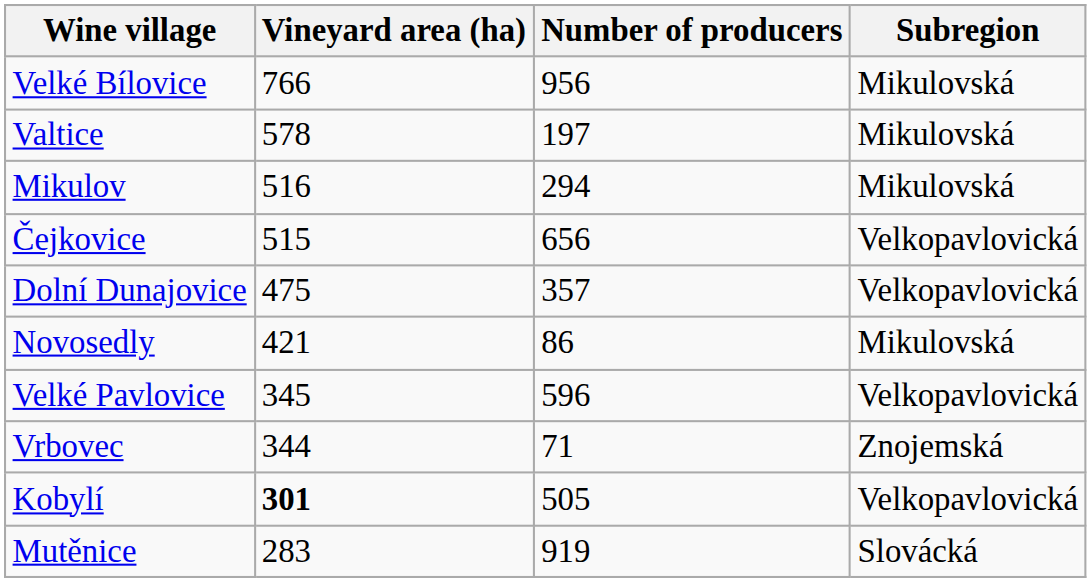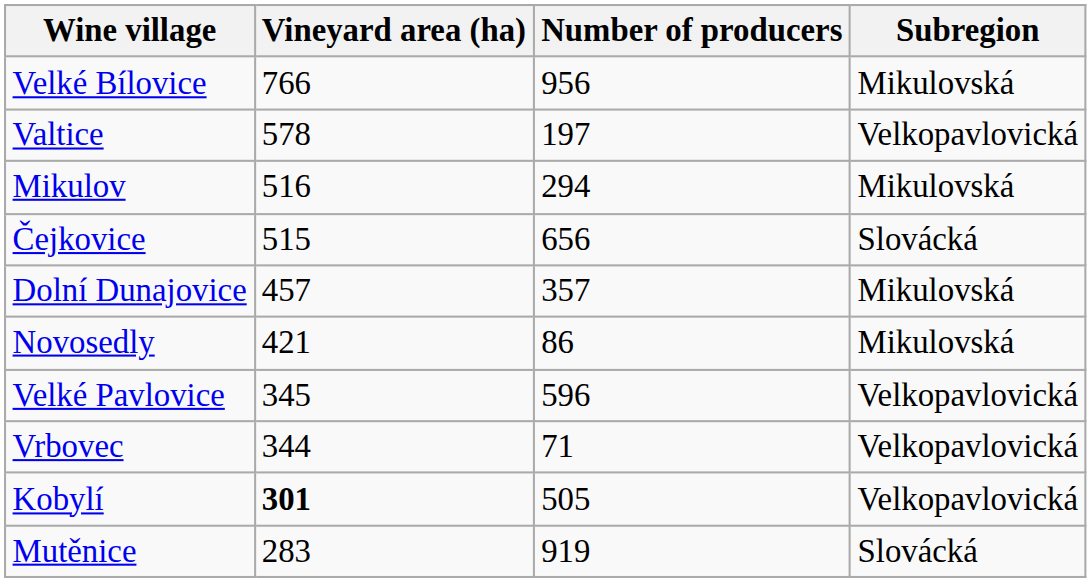 <table class="wikitable">
 <tr>
 <th>Wine village</th>
 <th>Vineyard area (ha)</th>
 <th>Number of producers</th>
 <th>Subregion</th>
 </tr>
 <tr>
 <td><a href='#'>Velké Bílovice</a></td>
 <td>766</td>
 <td>956</td>
 <td>Mikulovská</td>
 </tr>
 <tr>
 <td><a href='#'>Valtice</a></td>
 <td>578</td>
 <td>197</td>
-<td>Mikulovská</td>
+<td>Velkopavlovická</td>
 </tr>
 <tr>
 <td><a href='#'>Mikulov</a></td>
 <td>516</td>
 <td>294</td>
 <td>Mikulovská</td>
 </tr>
 <tr>
 <td><a href='#'>Čejkovice</a></td>
 <td>515</td>
 <td>656</td>
-<td>Velkopavlovická</td>
+<td>Slovácká</td>
 </tr>
 <tr>
 <td><a href='#'>Dolní Dunajovice</a></td>
-<td>475</td>
+<td>457</td>
 <td>357</td>
-<td>Velkopavlovická</td>
+<td>Mikulovská</td>
 </tr>
 <tr>
 <td><a href='#'>Novosedly</a></td>
 <td>421</td>
 <td>86</td>
 <td>Mikulovská</td>
 </tr>
 <tr>
 <td><a href='#'>Velké Pavlovice</a></td>
 <td>345</td>
 <td>596</td>
 <td>Velkopavlovická</td>
 </tr>
 <tr>
 <td><a href='#'>Vrbovec</a></td>
 <td>344</td>
 <td>71</td>
-<td>Znojemská</td>
+<td>Velkopavlovická</td>
 </tr>
 <tr>
 <td><a href='#'>Kobylí</a></td>
 <td><strong>301</strong></td>
 <td>505</td>
 <td>Velkopavlovická</td>
 </tr>
 <tr>
 <td><a href='#'>Mutěnice</a></td>
 <td>283</td>
 <td>919</td>
 <td>Slovácká</td>
 </tr>
 </table>
